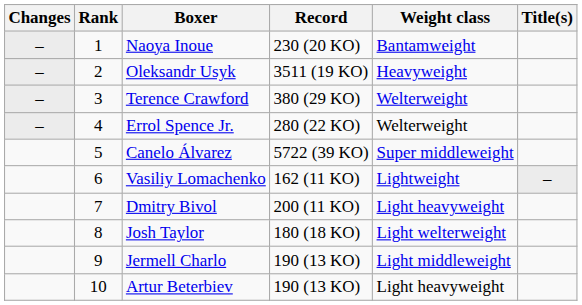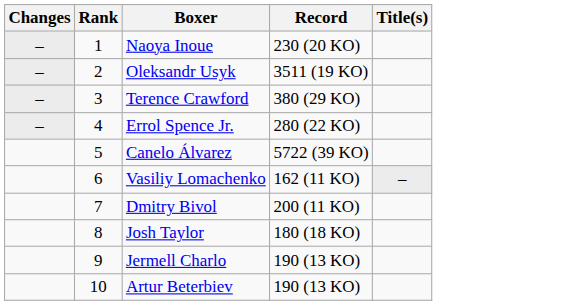 <table class="wikitable ">
 <tr>
 <th>Changes</th>
 <th>Rank</th>
 <th>Boxer</th>
 <th>Record</th>
-<th>Weight class</th>
 <th>Title(s)</th>
 </tr>
 <tr>
 <td align=center bgcolor=#ECECEC>–</td>
 <td align=center>1</td>
 <td><a href='#'>Naoya Inoue</a></td>
 <td>230 (20 KO)</td>
-<td><a href='#'>Bantamweight</a></td>
 <td></td>
 </tr>
 <tr>
 <td align=center bgcolor=#ECECEC>–</td>
 <td align=center>2</td>
 <td><a href='#'>Oleksandr Usyk</a></td>
 <td>3511 (19 KO)</td>
-<td><a href='#'>Heavyweight</a></td>
 <td></td>
 </tr>
 <tr>
 <td align=center bgcolor=#ECECEC>–</td>
 <td align=center>3</td>
 <td><a href='#'>Terence Crawford</a></td>
 <td>380 (29 KO)</td>
-<td><a href='#'>Welterweight</a></td>
 <td></td>
 </tr>
 <tr>
 <td align=center bgcolor=#ECECEC>–</td>
 <td align=center>4</td>
 <td><a href='#'>Errol Spence Jr.</a></td>
 <td>280 (22 KO)</td>
-<td>Welterweight</td>
 <td></td>
 </tr>
 <tr>
 <td align=center></td>
 <td align=center>5</td>
 <td><a href='#'>Canelo Álvarez</a></td>
 <td>5722 (39 KO)</td>
-<td><a href='#'>Super middleweight</a></td>
 <td></td>
 </tr>
 <tr>
 <td align=center></td>
 <td align=center>6</td>
 <td><a href='#'>Vasiliy Lomachenko</a></td>
 <td>162 (11 KO)</td>
-<td><a href='#'>Lightweight</a></td>
 <td align=center bgcolor=#ECECEC data-sort-value="Z">–</td>
 </tr>
 <tr>
 <td align=center></td>
 <td align=center>7</td>
 <td><a href='#'>Dmitry Bivol</a></td>
 <td>200 (11 KO)</td>
-<td><a href='#'>Light heavyweight</a></td>
 <td></td>
 </tr>
 <tr>
 <td align=center></td>
 <td align=center>8</td>
 <td><a href='#'>Josh Taylor</a></td>
 <td>180 (18 KO)</td>
-<td><a href='#'>Light welterweight</a></td>
 <td></td>
 </tr>
 <tr>
 <td align=center></td>
 <td align=center>9</td>
 <td><a href='#'>Jermell Charlo</a></td>
 <td>190 (13 KO)</td>
-<td><a href='#'>Light middleweight</a></td>
 <td></td>
 </tr>
 <tr>
 <td align=center></td>
 <td align=center>10</td>
 <td><a href='#'>Artur Beterbiev</a></td>
 <td>190 (13 KO)</td>
-<td>Light heavyweight</td>
 <td></td>
 </tr>
 </table>
